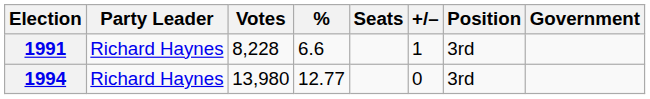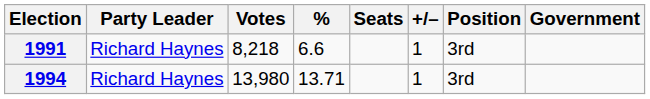 <table class=wikitable style="text-align: left;">
 <tr>
 <th>Election</th>
 <th>Party Leader</th>
 <th>Votes</th>
 <th>%</th>
 <th>Seats</th>
 <th>+/–</th>
 <th>Position</th>
 <th>Government</th>
 </tr>
 <tr>
 <th><a href='#'>1991</a></th>
 <td><a href='#'>Richard Haynes</a></td>
-<td>8,228</td>
+<td>8,218</td>
 <td>6.6</td>
 <td></td>
 <td> 1</td>
 <td> 3rd</td>
 <td></td>
 </tr>
 <tr>
 <th><a href='#'>1994</a></th>
 <td><a href='#'>Richard Haynes</a></td>
 <td>13,980</td>
-<td>12.77</td>
+<td>13.71</td>
 <td></td>
-<td> 0</td>
+<td> 1</td>
 <td> 3rd</td>
 <td></td>
 </tr>
 </table>
